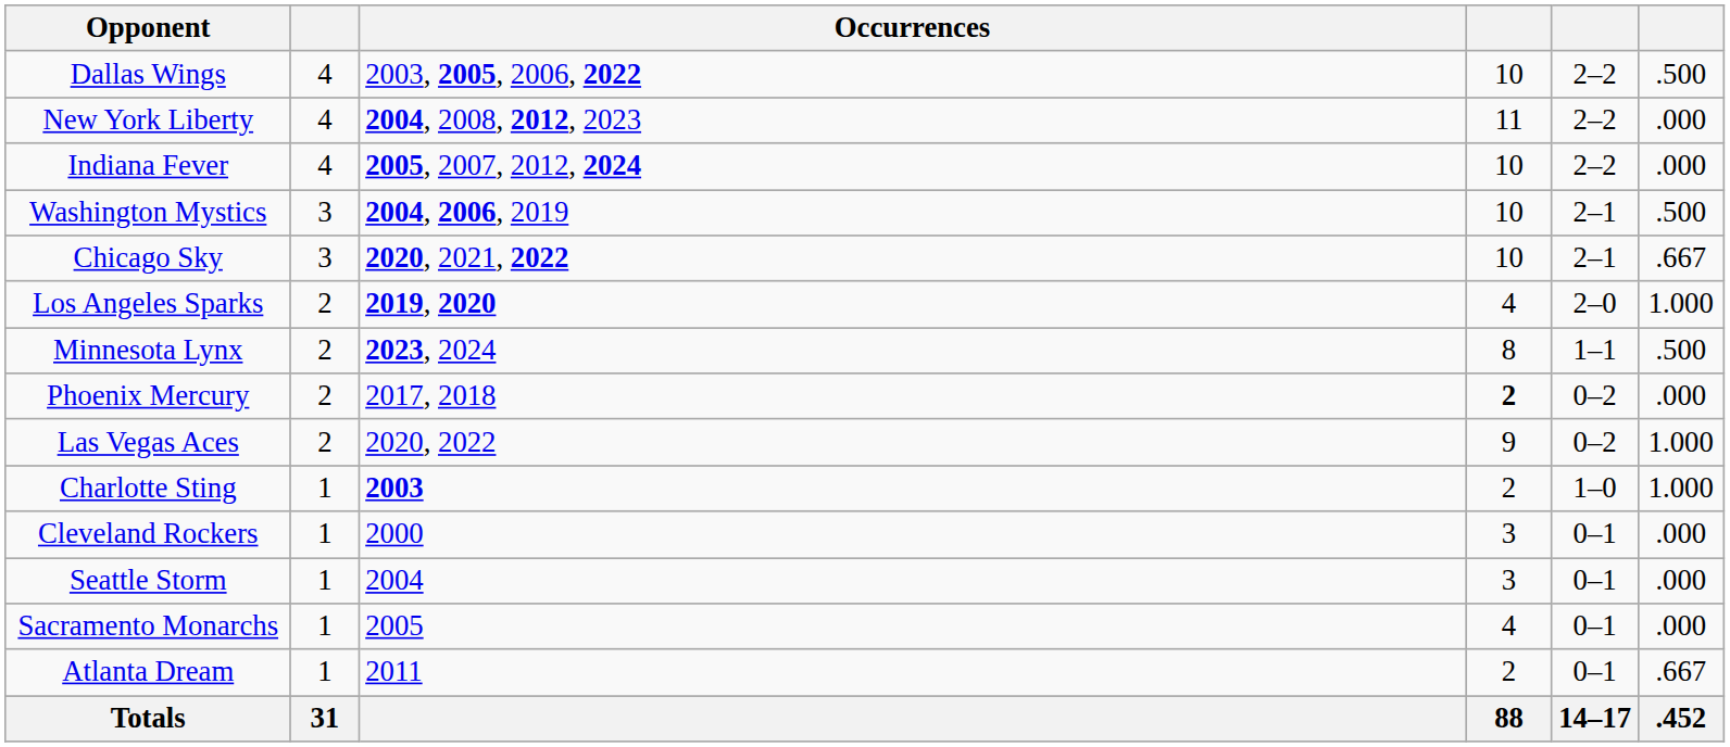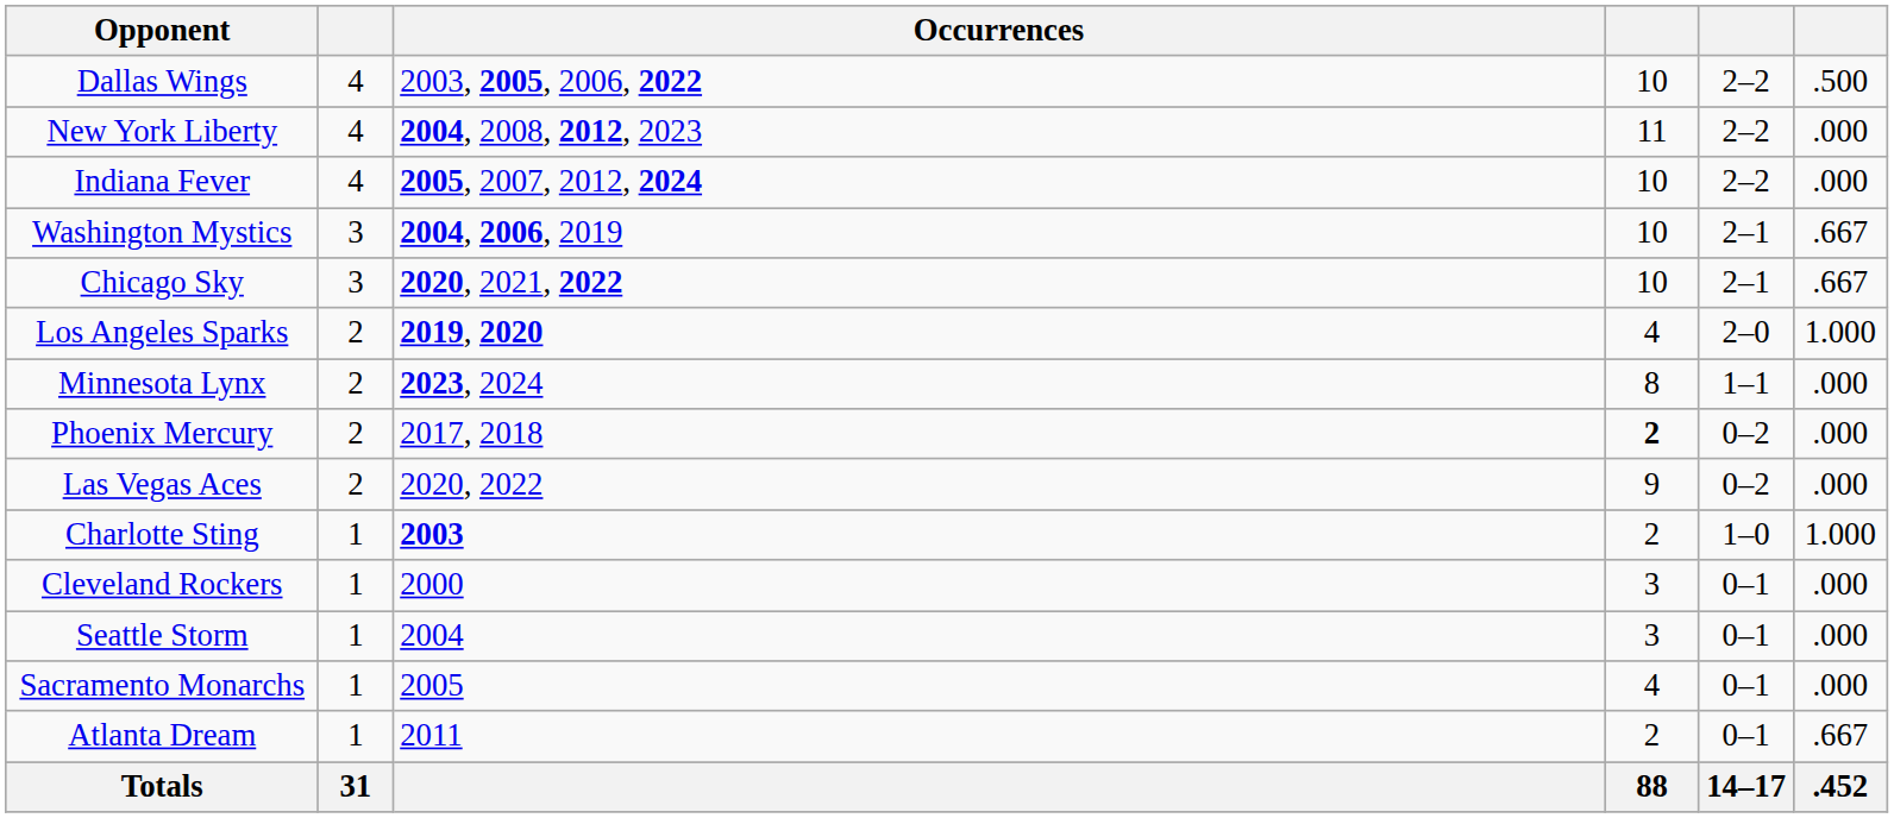 <table class="wikitable sortable" style="text-align: center; width: 75%;">
 <tr>
 <th width="150">Opponent</th>
 <th width="30"></th>
 <th>Occurrences</th>
 <th width="40"></th>
 <th width="40"></th>
 <th width="40"></th>
 </tr>
 <tr>
 <td><a href='#'>Dallas Wings</a></td>
 <td>4</td>
 <td align=left><a href='#'>2003</a>, <strong><a href='#'>2005</a></strong>, <a href='#'>2006</a>, <strong><a href='#'>2022</a></strong></td>
 <td>10</td>
 <td>2–2</td>
 <td>.500</td>
 </tr>
 <tr>
 <td><a href='#'>New York Liberty</a></td>
 <td>4</td>
 <td align="left"><strong><a href='#'>2004</a></strong>, <a href='#'>2008</a>, <strong><a href='#'>2012</a></strong>, <a href='#'>2023</a></td>
 <td>11</td>
 <td>2–2</td>
 <td>.000</td>
 </tr>
 <tr>
 <td><a href='#'>Indiana Fever</a></td>
 <td>4</td>
 <td align=left><strong><a href='#'>2005</a></strong>, <a href='#'>2007</a>, <a href='#'>2012</a>, <a href='#'><strong>2024</strong></a></td>
 <td>10</td>
 <td>2–2</td>
 <td>.000</td>
 </tr>
 <tr>
 <td><a href='#'>Washington Mystics</a></td>
 <td>3</td>
 <td align="left"><strong><a href='#'>2004</a></strong>, <strong><a href='#'>2006</a></strong>, <a href='#'>2019</a></td>
 <td>10</td>
 <td>2–1</td>
-<td>.500</td>
+<td>.667</td>
 </tr>
 <tr>
 <td><a href='#'>Chicago Sky</a></td>
 <td>3</td>
 <td align=left><strong><a href='#'>2020</a></strong>, <a href='#'>2021</a>, <strong><a href='#'>2022</a></strong></td>
 <td>10</td>
 <td>2–1</td>
 <td>.667</td>
 </tr>
 <tr>
 <td><a href='#'>Los Angeles Sparks</a></td>
 <td>2</td>
 <td align=left><strong><a href='#'>2019</a></strong>, <strong><a href='#'>2020</a></strong></td>
 <td>4</td>
 <td>2–0</td>
 <td>1.000</td>
 </tr>
 <tr>
 <td><a href='#'>Minnesota Lynx</a></td>
 <td>2</td>
 <td align="left"><a href='#'><strong>2023</strong></a>, <a href='#'>2024</a></td>
 <td>8</td>
 <td>1–1</td>
-<td>.500</td>
+<td>.000</td>
 </tr>
 <tr>
 <td><a href='#'>Phoenix Mercury</a></td>
 <td>2</td>
 <td align=left><a href='#'>2017</a>, <a href='#'>2018</a></td>
 <td><strong>2</strong></td>
 <td>0–2</td>
 <td>.000</td>
 </tr>
 <tr>
 <td><a href='#'>Las Vegas Aces</a></td>
 <td>2</td>
 <td align="left"><a href='#'>2020</a>, <a href='#'>2022</a></td>
 <td>9</td>
 <td>0–2</td>
-<td>1.000</td>
+<td>.000</td>
 </tr>
 <tr>
 <td><a href='#'>Charlotte Sting</a></td>
 <td>1</td>
 <td align=left><strong><a href='#'>2003</a></strong></td>
 <td>2</td>
 <td>1–0</td>
 <td>1.000</td>
 </tr>
 <tr>
 <td><a href='#'>Cleveland Rockers</a></td>
 <td>1</td>
 <td align="left"><a href='#'>2000</a></td>
 <td>3</td>
 <td>0–1</td>
 <td>.000</td>
 </tr>
 <tr>
 <td><a href='#'>Seattle Storm</a></td>
 <td>1</td>
 <td align="left"><a href='#'>2004</a></td>
 <td>3</td>
 <td>0–1</td>
 <td>.000</td>
 </tr>
 <tr>
 <td><a href='#'>Sacramento Monarchs</a></td>
 <td>1</td>
 <td align="left"><a href='#'>2005</a></td>
 <td>4</td>
 <td>0–1</td>
 <td>.000</td>
 </tr>
 <tr>
 <td><a href='#'>Atlanta Dream</a></td>
 <td>1</td>
 <td align=left><a href='#'>2011</a></td>
 <td>2</td>
 <td>0–1</td>
 <td>.667</td>
 </tr>
 <tr>
 <th width="150">Totals</th>
 <th width="30">31</th>
 <th></th>
 <th width="40">88</th>
 <th width="40">14–17</th>
 <th width="40">.452</th>
 </tr>
 </table>
